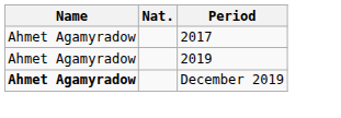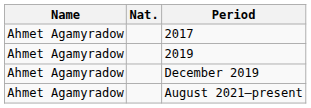 <table class="wikitable">
 <tr>
 <th>Name</th>
 <th>Nat.</th>
 <th>Period</th>
 </tr>
 <tr>
 <td>Ahmet Agamyradow</td>
 <td align="center"></td>
 <td align="left">2017</td>
 </tr>
 <tr>
 <td>Ahmet Agamyradow</td>
 <td align="center"></td>
 <td align="left">2019</td>
 </tr>
 <tr>
-<td><strong>Ahmet Agamyradow</strong></td>
+<td>Ahmet Agamyradow</td>
 <td align="center"></td>
 <td align="left">December 2019</td>
 </tr>
+<tr>
+<td>Ahmet Agamyradow</td>
+<td align="center"></td>
+<td align="left">August 2021–present</td>
+</tr>
 </table>
